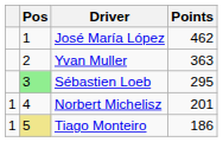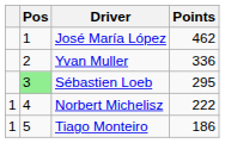 <table class="wikitable" style="font-size: 95%;">
 <tr>
 <th></th>
 <th>Pos</th>
 <th>Driver</th>
 <th>Points</th>
 </tr>
 <tr>
 <td align="left"></td>
 <td>1</td>
 <td> <a href='#'>José María López</a></td>
 <td align="right">462</td>
 </tr>
 <tr>
 <td align="left"></td>
 <td>2</td>
 <td> <a href='#'>Yvan Muller</a></td>
-<td align="right">363</td>
+<td align="right">336</td>
 </tr>
 <tr>
 <td align="left"></td>
 <td style="background: lightgreen;">3</td>
 <td> <a href='#'>Sébastien Loeb</a></td>
 <td align="right">295</td>
 </tr>
 <tr>
 <td align="left"> 1</td>
 <td>4</td>
 <td> <a href='#'>Norbert Michelisz</a></td>
-<td align="right">201</td>
+<td align="right">222</td>
 </tr>
 <tr>
 <td align="left"> 1</td>
-<td style="background: khaki;">5</td>
+<td>5</td>
 <td> <a href='#'>Tiago Monteiro</a></td>
 <td align="right">186</td>
 </tr>
 </table>
